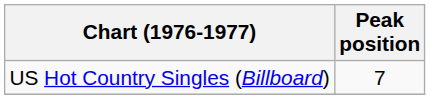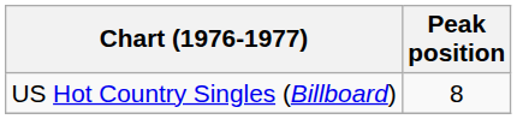 <table class="wikitable sortable">
 <tr>
 <th align="left">Chart (1976-1977)</th>
 <th align="center">Peak<br>position</th>
 </tr>
 <tr>
 <td align="left">US <a href='#'>Hot Country Singles</a> (<em><a href='#'>Billboard</a></em>)</td>
-<td align="center">7</td>
+<td align="center">8</td>
 </tr>
 <tr>
 </tr>
 </table>
